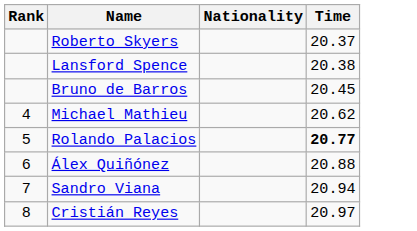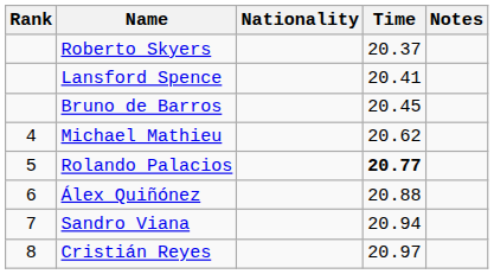 <table class="wikitable sortable" style="text-align:center">
 <tr>
 <th>Rank</th>
 <th>Name</th>
 <th>Nationality</th>
 <th>Time</th>
+<th>Notes</th>
 </tr>
 <tr>
 <td></td>
 <td align=left><a href='#'>Roberto Skyers</a></td>
 <td align=left></td>
 <td>20.37</td>
+<td></td>
 </tr>
 <tr>
 <td></td>
 <td align=left><a href='#'>Lansford Spence</a></td>
 <td align=left></td>
-<td>20.38</td>
+<td>20.41</td>
+<td></td>
 </tr>
 <tr>
 <td></td>
 <td align=left><a href='#'>Bruno de Barros</a></td>
 <td align=left></td>
 <td>20.45</td>
+<td></td>
 </tr>
 <tr>
 <td>4</td>
 <td align=left><a href='#'>Michael Mathieu</a></td>
 <td align=left></td>
 <td>20.62</td>
+<td></td>
 </tr>
 <tr>
 <td>5</td>
 <td align=left><a href='#'>Rolando Palacios</a></td>
 <td align=left></td>
 <td><strong>20.77</strong></td>
+<td></td>
 </tr>
 <tr>
 <td>6</td>
 <td align=left><a href='#'>Álex Quiñónez</a></td>
 <td align=left></td>
 <td>20.88</td>
+<td></td>
 </tr>
 <tr>
 <td>7</td>
 <td align=left><a href='#'>Sandro Viana</a></td>
 <td align=left></td>
 <td>20.94</td>
+<td></td>
 </tr>
 <tr>
 <td>8</td>
 <td align=left><a href='#'>Cristián Reyes</a></td>
 <td align=left></td>
 <td>20.97</td>
+<td></td>
 </tr>
 </table>
